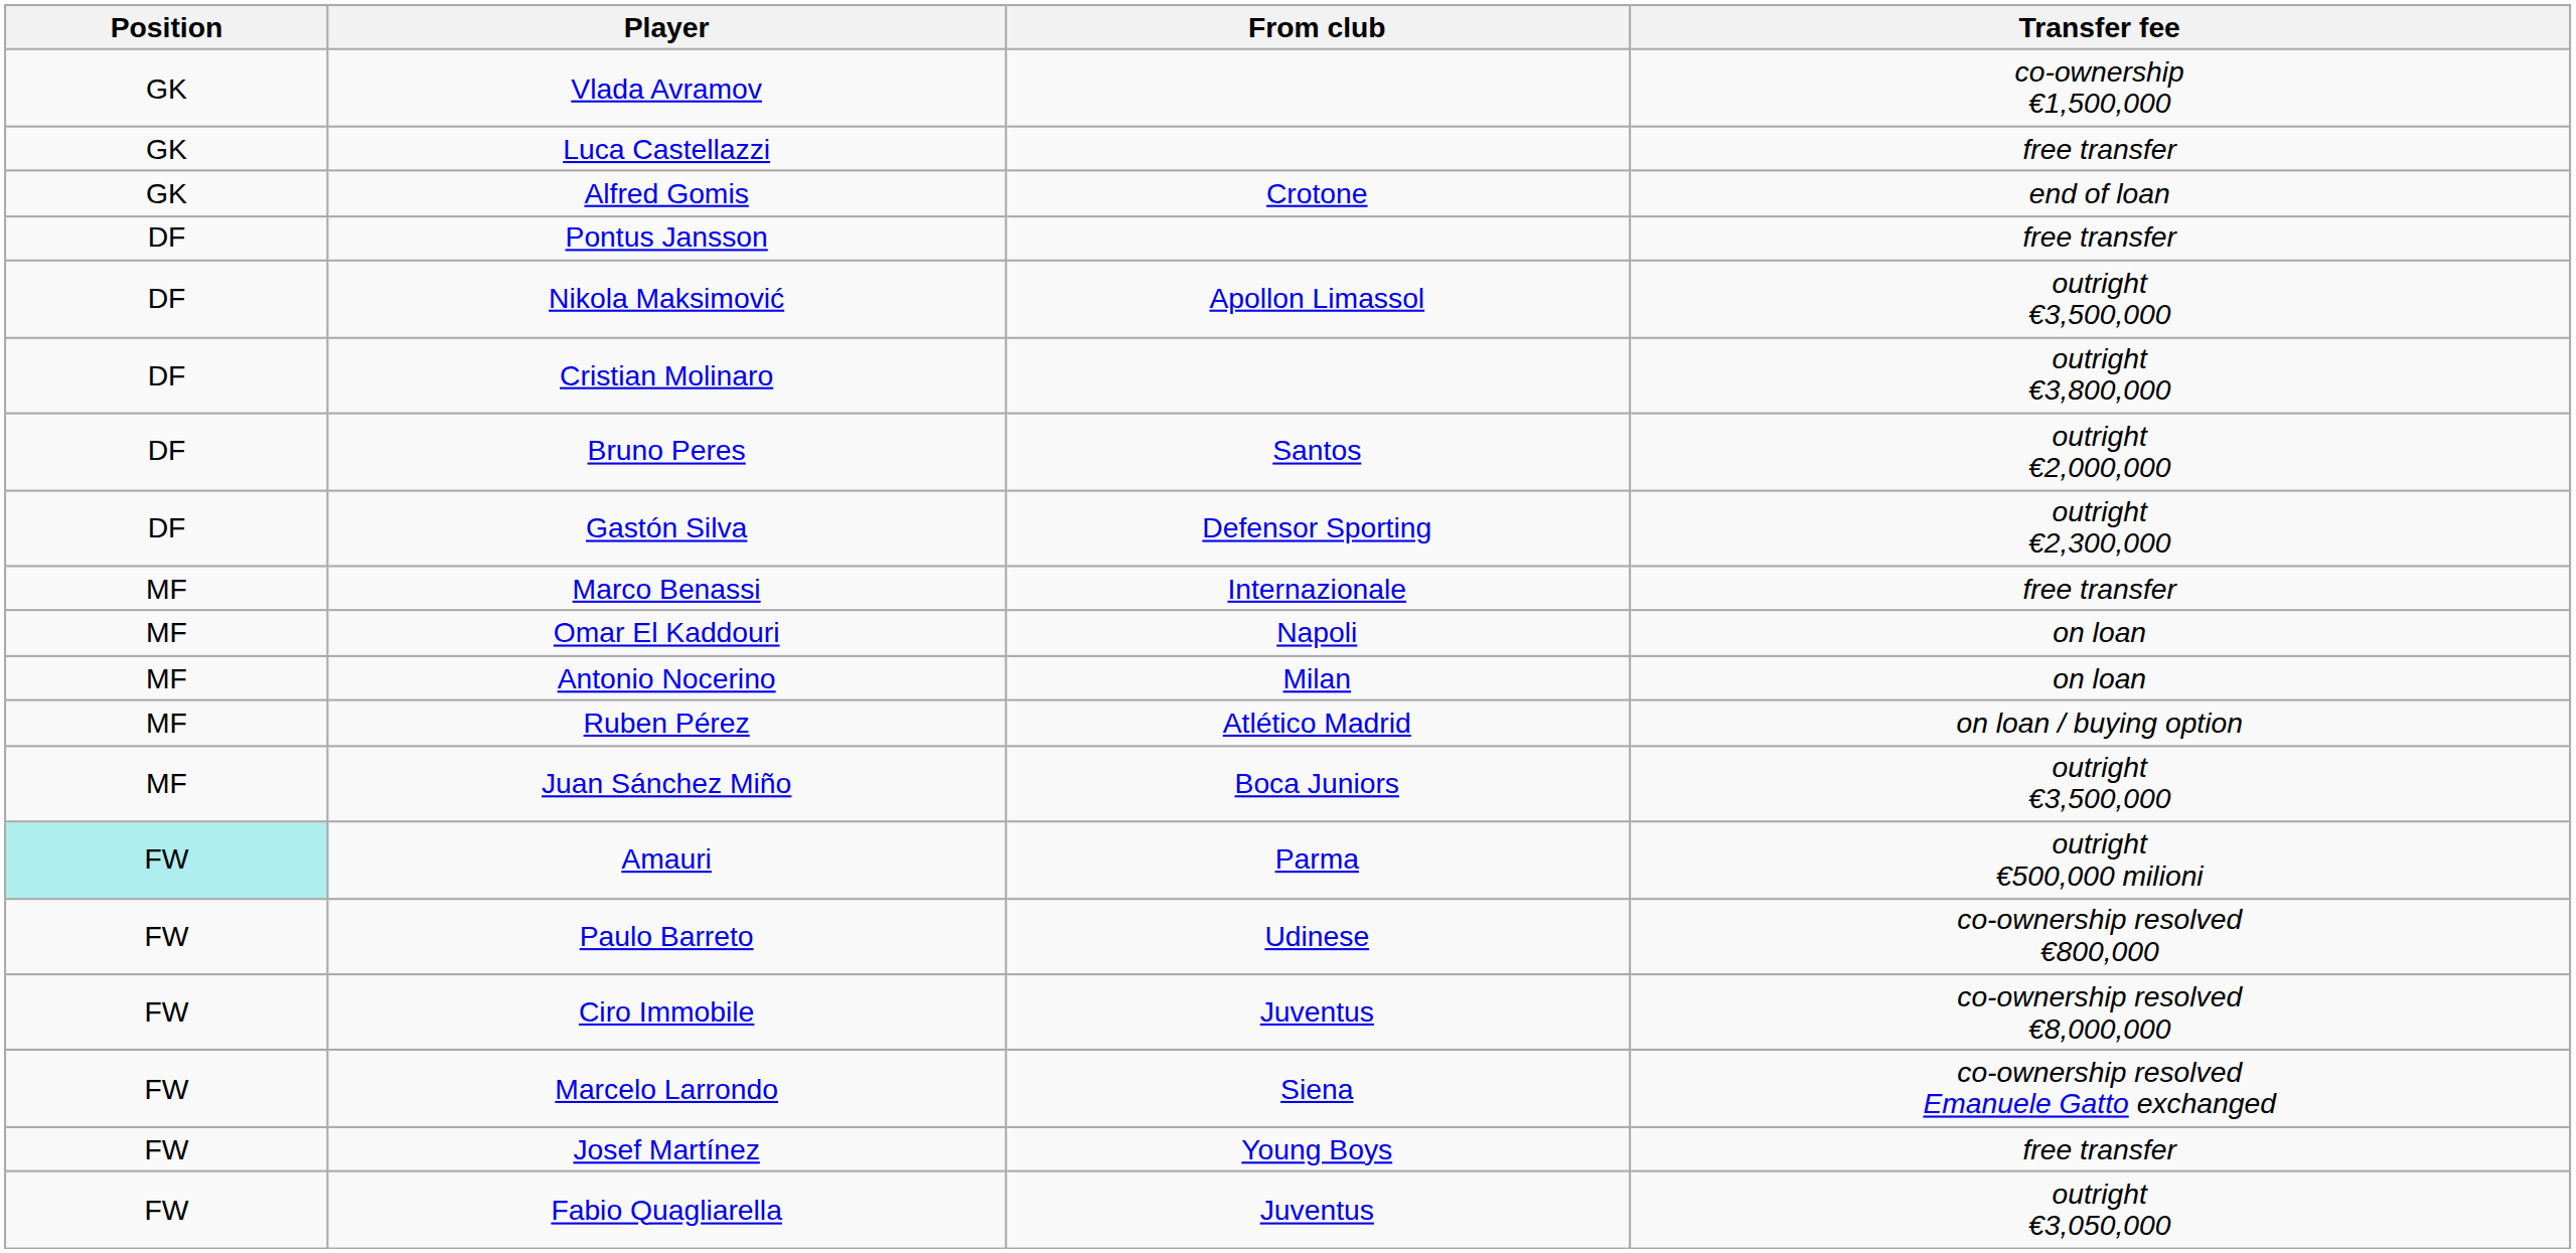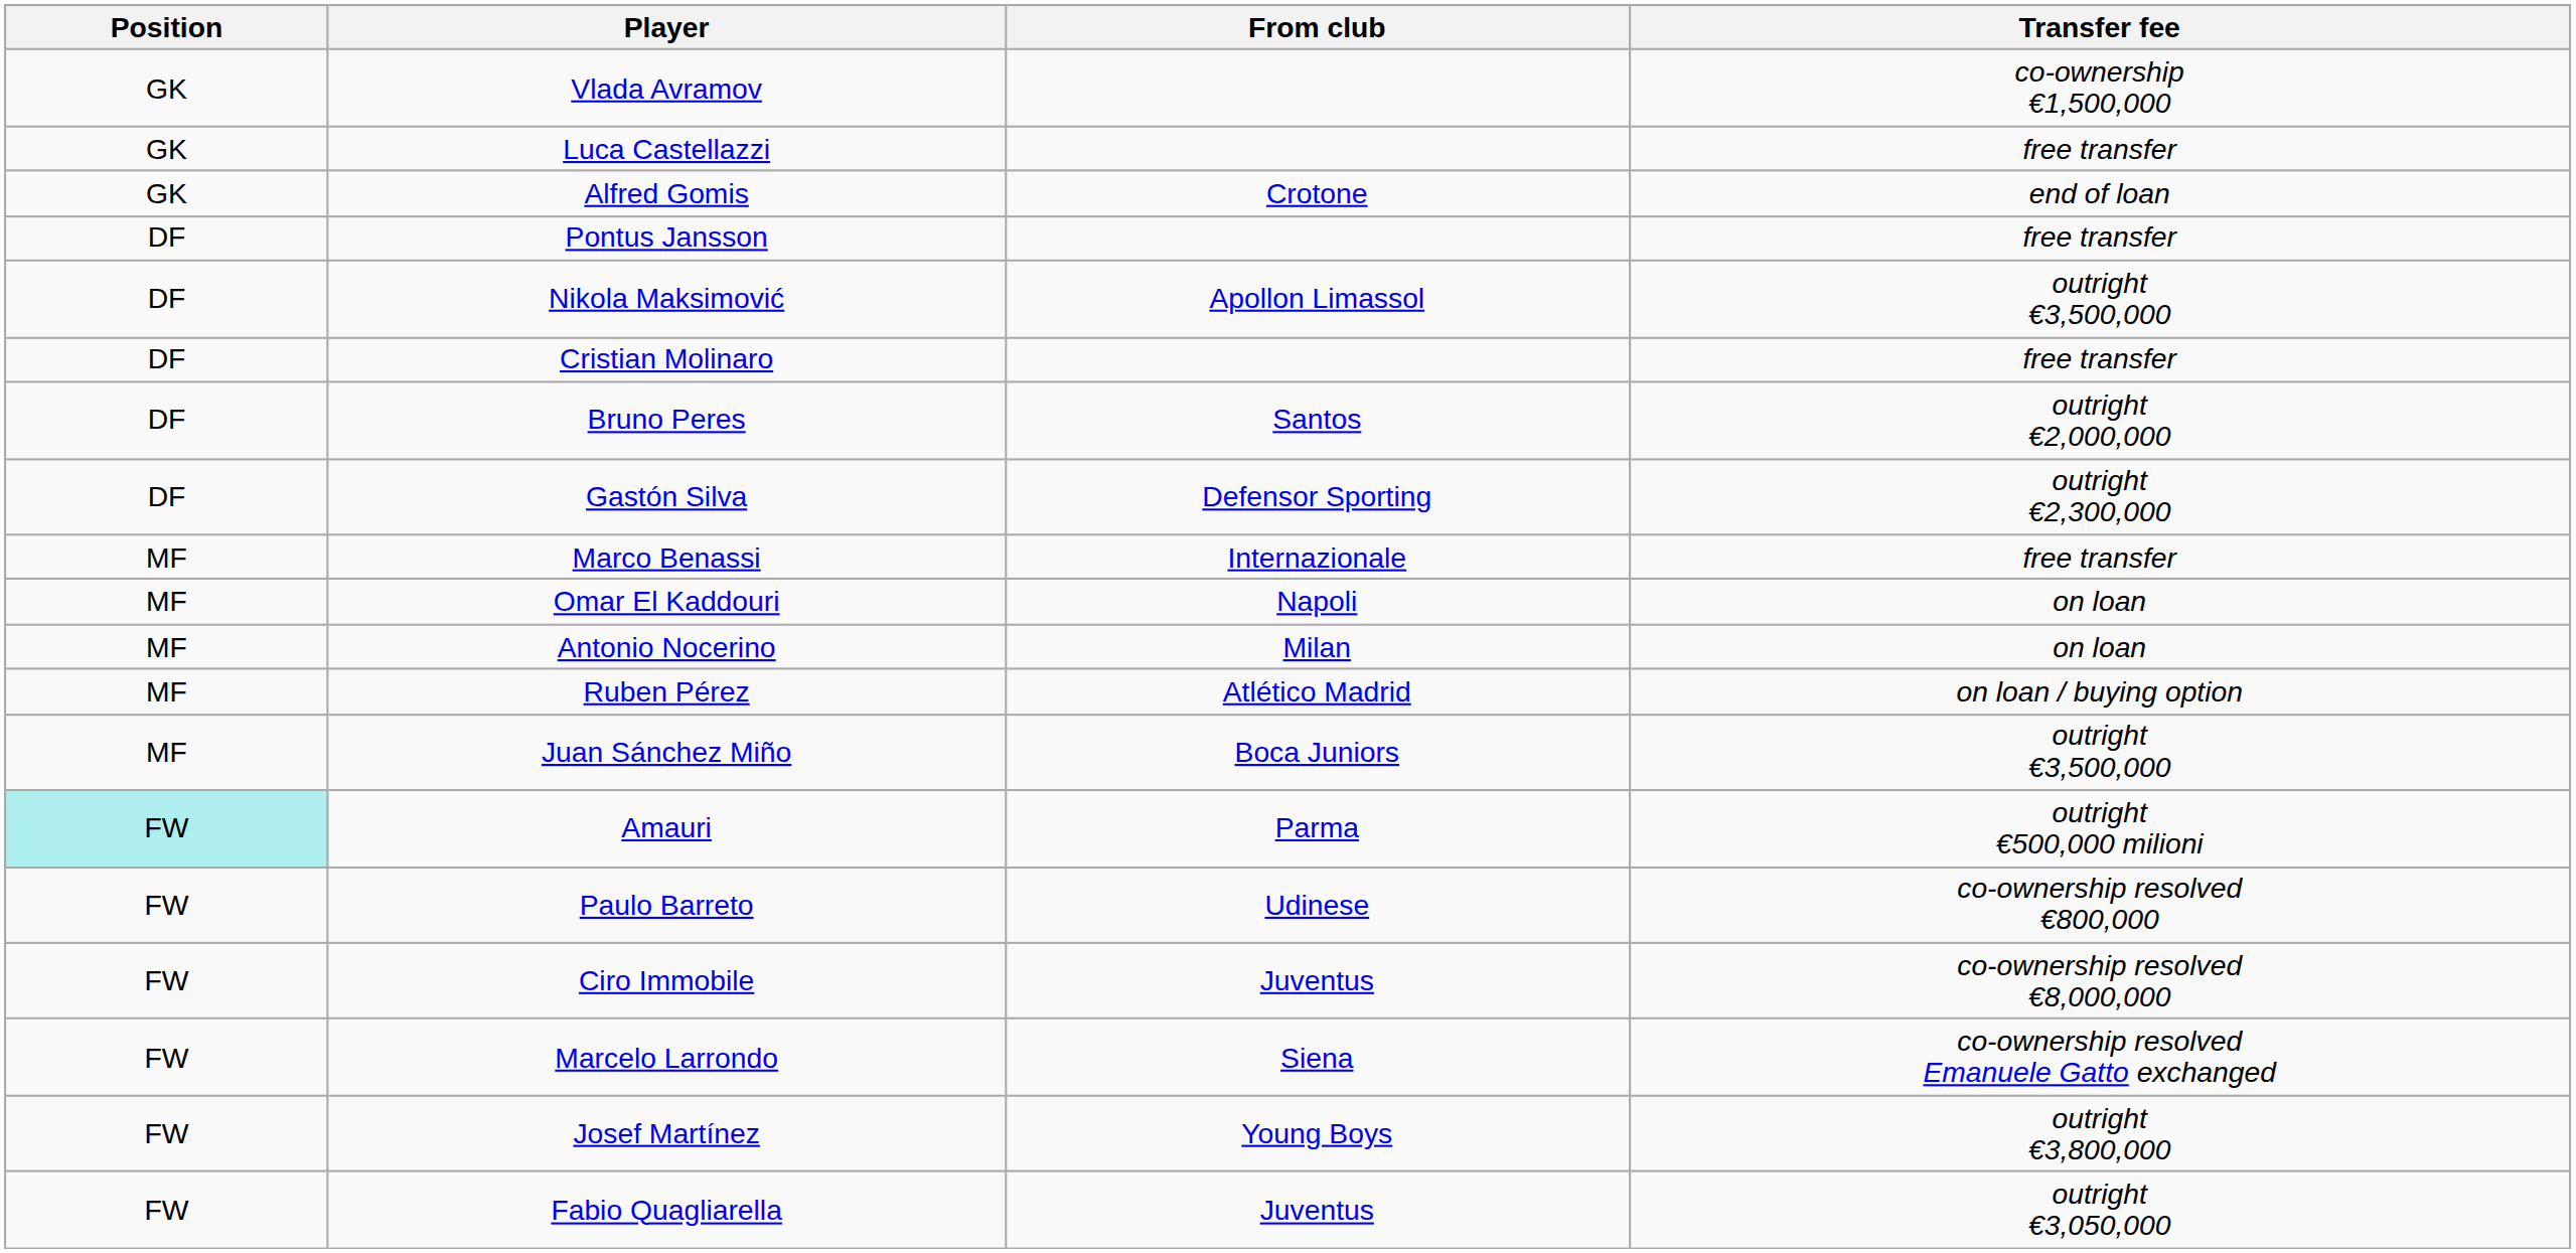 <table class="wikitable sortable" style="width:97%; text-align:center; font-size:85%; text-align:centre;">
 <tr>
 <th>Position</th>
 <th>Player</th>
 <th>From club</th>
 <th>Transfer fee</th>
 </tr>
 <tr>
 <td>GK</td>
 <td><a href='#'>Vlada Avramov</a></td>
 <td></td>
 <td><em>co-ownership</em><br><em>€1,500,000</em></td>
 </tr>
 <tr>
 <td>GK</td>
 <td><a href='#'>Luca Castellazzi</a></td>
 <td></td>
 <td><em>free transfer</em></td>
 </tr>
 <tr>
 <td>GK</td>
 <td><a href='#'>Alfred Gomis</a></td>
 <td><a href='#'>Crotone</a></td>
 <td><em>end of loan</em></td>
 </tr>
 <tr>
 <td>DF</td>
 <td><a href='#'>Pontus Jansson</a></td>
 <td></td>
 <td><em>free transfer</em></td>
 </tr>
 <tr>
 <td>DF</td>
 <td><a href='#'>Nikola Maksimović</a></td>
 <td><a href='#'>Apollon Limassol</a></td>
 <td><em>outright</em><br><em>€3,500,000</em></td>
 </tr>
 <tr>
 <td>DF</td>
 <td><a href='#'>Cristian Molinaro</a></td>
 <td></td>
-<td><em>outright</em><br><em>€3,800,000</em></td>
+<td><em>free transfer</em></td>
 </tr>
 <tr>
 <td>DF</td>
 <td><a href='#'>Bruno Peres</a></td>
 <td><a href='#'>Santos</a></td>
 <td><em>outright</em><br><em>€2,000,000</em></td>
 </tr>
 <tr>
 <td>DF</td>
 <td><a href='#'>Gastón Silva</a></td>
 <td><a href='#'>Defensor Sporting</a></td>
 <td><em>outright</em><br><em>€2,300,000</em></td>
 </tr>
 <tr>
 <td>MF</td>
 <td><a href='#'>Marco Benassi</a></td>
 <td><a href='#'>Internazionale</a></td>
 <td><em>free transfer</em></td>
 </tr>
 <tr>
 <td>MF</td>
 <td><a href='#'>Omar El Kaddouri</a></td>
 <td><a href='#'>Napoli</a></td>
 <td><em>on loan</em></td>
 </tr>
 <tr>
 <td>MF</td>
 <td><a href='#'>Antonio Nocerino</a></td>
 <td><a href='#'>Milan</a></td>
 <td><em>on loan</em></td>
 </tr>
 <tr>
 <td>MF</td>
 <td><a href='#'>Ruben Pérez</a></td>
 <td><a href='#'>Atlético Madrid</a></td>
 <td><em>on loan / buying option</em></td>
 </tr>
 <tr>
 <td>MF</td>
 <td><a href='#'>Juan Sánchez Miño</a></td>
 <td><a href='#'>Boca Juniors</a></td>
 <td><em>outright</em><br><em>€3,500,000</em></td>
 </tr>
 <tr>
 <td style="background: paleturquoise;">FW</td>
 <td><a href='#'>Amauri</a></td>
 <td><a href='#'>Parma</a></td>
 <td><em>outright</em><br><em>€500,000 milioni</em></td>
 </tr>
 <tr>
 <td>FW</td>
 <td><a href='#'>Paulo Barreto</a></td>
 <td><a href='#'>Udinese</a></td>
 <td><em>co-ownership resolved</em><br><em>€800,000</em></td>
 </tr>
 <tr>
 <td>FW</td>
 <td><a href='#'>Ciro Immobile</a></td>
 <td><a href='#'>Juventus</a></td>
 <td><em>co-ownership resolved</em><br><em>€8,000,000</em></td>
 </tr>
 <tr>
 <td>FW</td>
 <td><a href='#'>Marcelo Larrondo</a></td>
 <td><a href='#'>Siena</a></td>
 <td><em>co-ownership resolved</em><br><em><a href='#'>Emanuele Gatto</a> exchanged</em></td>
 </tr>
 <tr>
 <td>FW</td>
 <td><a href='#'>Josef Martínez</a></td>
 <td><a href='#'>Young Boys</a></td>
-<td><em>free transfer</em></td>
+<td><em>outright</em><br><em>€3,800,000</em></td>
 </tr>
 <tr>
 <td>FW</td>
 <td><a href='#'>Fabio Quagliarella</a></td>
 <td><a href='#'>Juventus</a></td>
 <td><em>outright</em><br><em>€3,050,000</em></td>
 </tr>
 </table>
